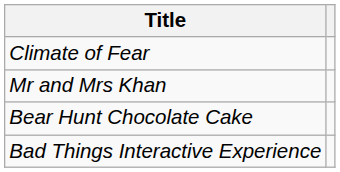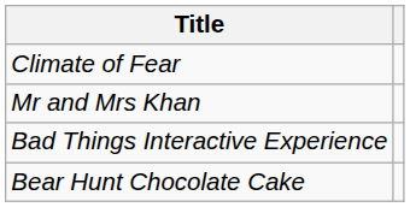 <table class="wikitable sortable">
 <tr>
 <th>Title</th>
 <th class="unsortable"></th>
 </tr>
 <tr>
 <td><em>Climate of Fear</em></td>
 <td align="center"></td>
 </tr>
 <tr>
 <td><em>Mr and Mrs Khan</em></td>
 <td align="center"></td>
 </tr>
 <tr>
+<td><em>Bad Things Interactive Experience</em></td>
+<td align="center"></td>
+</tr>
+<tr>
 <td><em>Bear Hunt Chocolate Cake</em></td>
 <td align="center"></td>
 </tr>
-<tr>
-<td><em>Bad Things Interactive Experience</em></td>
-<td align="center"></td>
-</tr>
 </table>
